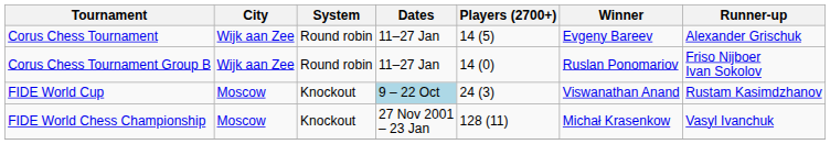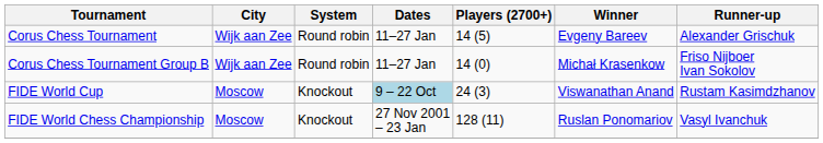 <table class="wikitable">
 <tr>
 <th>Tournament</th>
 <th>City</th>
 <th>System</th>
 <th>Dates</th>
 <th>Players (2700+)</th>
 <th>Winner</th>
 <th>Runner-up</th>
 </tr>
 <tr>
 <td><a href='#'>Corus Chess Tournament</a></td>
 <td> <a href='#'>Wijk aan Zee</a></td>
 <td>Round robin</td>
 <td>11–27 Jan</td>
 <td>14 (5)</td>
 <td> <a href='#'>Evgeny Bareev</a></td>
 <td> <a href='#'>Alexander Grischuk</a></td>
 </tr>
 <tr>
 <td><a href='#'>Corus Chess Tournament Group B</a></td>
 <td> <a href='#'>Wijk aan Zee</a></td>
 <td>Round robin</td>
 <td>11–27 Jan</td>
 <td>14 (0)</td>
-<td> <a href='#'>Ruslan Ponomariov</a></td>
+<td> <a href='#'>Michał Krasenkow</a></td>
 <td> <a href='#'>Friso Nijboer </a><br> <a href='#'>Ivan Sokolov</a></td>
 </tr>
 <tr>
 <td><a href='#'>FIDE World Cup</a></td>
 <td> <a href='#'>Moscow</a></td>
 <td>Knockout</td>
 <td style="background: lightblue;">9 – 22 Oct</td>
 <td>24 (3)</td>
 <td> <a href='#'>Viswanathan Anand</a></td>
 <td> <a href='#'>Rustam Kasimdzhanov</a></td>
 </tr>
 <tr>
 <td><a href='#'>FIDE World Chess Championship</a></td>
 <td> <a href='#'>Moscow</a></td>
 <td>Knockout</td>
 <td>27 Nov 2001 <br>– 23 Jan</td>
 <td>128 (11)</td>
-<td> <a href='#'>Michał Krasenkow</a></td>
+<td> <a href='#'>Ruslan Ponomariov</a></td>
 <td> <a href='#'>Vasyl Ivanchuk</a></td>
 </tr>
 <tr>
 </tr>
 </table>
